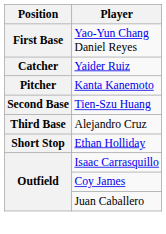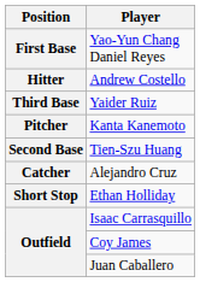 <table class="wikitable" style="font-size:90%;">
 <tr>
 <th>Position</th>
 <th>Player</th>
 </tr>
 <tr>
 <th>First Base</th>
 <td> <a href='#'>Yao-Yun Chang</a><br> Daniel Reyes</td>
 </tr>
 <tr>
-<th>Catcher</th>
+<th>Hitter</th>
+<td> <a href='#'>Andrew Costello</a></td>
+</tr>
+<tr>
+<th>Third Base</th>
 <td> <a href='#'>Yaider Ruiz</a></td>
 </tr>
 <tr>
 <th>Pitcher</th>
 <td> <a href='#'>Kanta Kanemoto</a></td>
 </tr>
 <tr>
 <th>Second Base</th>
 <td> <a href='#'>Tien-Szu Huang</a></td>
 </tr>
 <tr>
-<th>Third Base</th>
+<th>Catcher</th>
 <td> Alejandro Cruz</td>
 </tr>
 <tr>
 <th>Short Stop</th>
 <td> <a href='#'>Ethan Holliday</a></td>
 </tr>
 <tr>
 <th rowspan=3>Outfield</th>
 <td> <a href='#'>Isaac Carrasquillo</a></td>
 </tr>
 <tr>
 <td> <a href='#'>Coy James</a></td>
 </tr>
 <tr>
 <td> Juan Caballero</td>
 </tr>
 </table>
